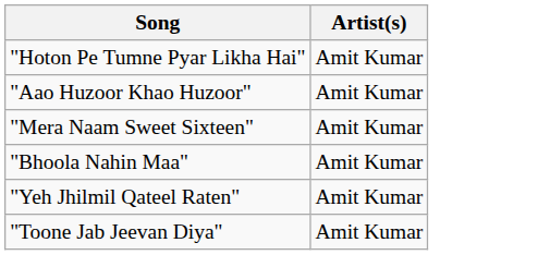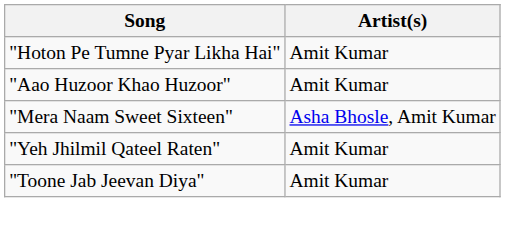 <table class="wikitable tracklist" style="font-size:95%;">
 <tr>
 <th>Song</th>
 <th>Artist(s)</th>
 </tr>
 <tr>
 <td>"Hoton Pe Tumne Pyar Likha Hai"</td>
 <td>Amit Kumar</td>
 </tr>
 <tr>
 <td>"Aao Huzoor Khao Huzoor"</td>
 <td>Amit Kumar</td>
 </tr>
 <tr>
 <td>"Mera Naam Sweet Sixteen"</td>
-<td>Amit Kumar</td>
-</tr>
-<tr>
-<td>"Bhoola Nahin Maa"</td>
-<td>Amit Kumar</td>
+<td><a href='#'>Asha Bhosle</a>, Amit Kumar</td>
 </tr>
 <tr>
 <td>"Yeh Jhilmil Qateel Raten"</td>
 <td>Amit Kumar</td>
 </tr>
 <tr>
 <td>"Toone Jab Jeevan Diya"</td>
 <td>Amit Kumar</td>
 </tr>
 </table>
